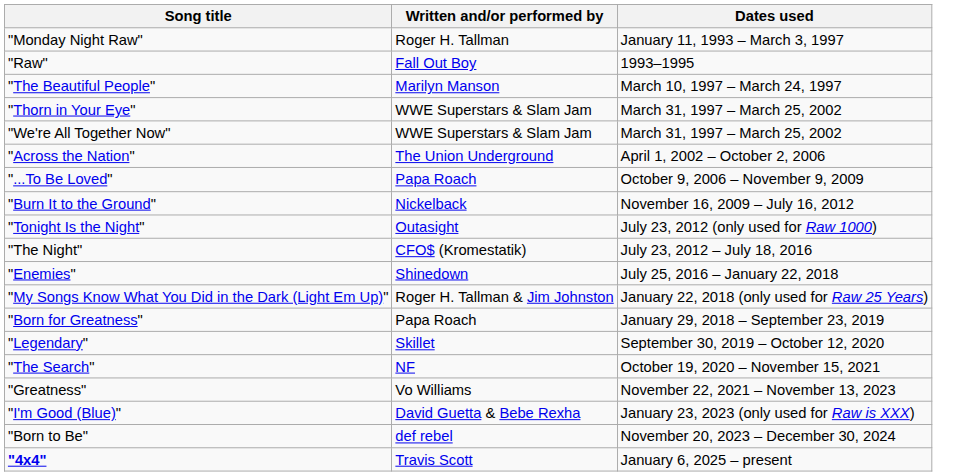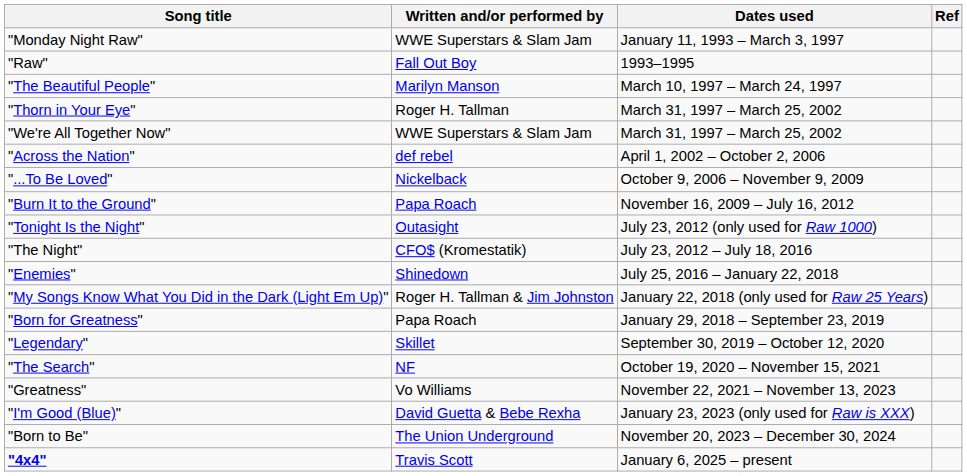 <table class="wikitable" style="font-size:95%">
 <tr>
 <th>Song title</th>
 <th>Written and/or performed by</th>
 <th>Dates used</th>
+<th>Ref</th>
 </tr>
 <tr>
 <td>"Monday Night Raw"</td>
-<td>Roger H. Tallman</td>
+<td>WWE Superstars & Slam Jam</td>
 <td>January 11, 1993 – March 3, 1997</td>
+<td></td>
 </tr>
 <tr>
 <td>"Raw"</td>
 <td><a href='#'>Fall Out Boy</a></td>
 <td>1993–1995</td>
+<td></td>
 </tr>
 <tr>
 <td>"<a href='#'>The Beautiful People</a>"</td>
 <td><a href='#'>Marilyn Manson</a></td>
 <td>March 10, 1997 – March 24, 1997</td>
+<td></td>
 </tr>
 <tr>
 <td>"<a href='#'>Thorn in Your Eye</a>"</td>
-<td>WWE Superstars & Slam Jam</td>
+<td>Roger H. Tallman</td>
 <td>March 31, 1997 – March 25, 2002</td>
+<td></td>
 </tr>
 <tr>
 <td>"We're All Together Now"</td>
 <td>WWE Superstars & Slam Jam</td>
 <td>March 31, 1997 – March 25, 2002</td>
+<td></td>
 </tr>
 <tr>
 <td>"<a href='#'>Across the Nation</a>"</td>
-<td><a href='#'>The Union Underground</a></td>
+<td><a href='#'>def rebel</a></td>
 <td>April 1, 2002 – October 2, 2006</td>
+<td></td>
 </tr>
 <tr>
 <td>"<a href='#'>...To Be Loved</a>"</td>
-<td><a href='#'>Papa Roach</a></td>
+<td><a href='#'>Nickelback</a></td>
 <td>October 9, 2006 – November 9, 2009</td>
+<td></td>
 </tr>
 <tr>
 <td>"<a href='#'>Burn It to the Ground</a>"</td>
-<td><a href='#'>Nickelback</a></td>
+<td><a href='#'>Papa Roach</a></td>
 <td>November 16, 2009 – July 16, 2012</td>
+<td></td>
 </tr>
 <tr>
 <td>"<a href='#'>Tonight Is the Night</a>"</td>
 <td><a href='#'>Outasight</a></td>
 <td>July 23, 2012 (only used for <em><a href='#'>Raw 1000</a></em>)</td>
+<td></td>
 </tr>
 <tr>
 <td>"The Night"</td>
 <td><a href='#'>CFO$</a> (Kromestatik)</td>
 <td>July 23, 2012 – July 18, 2016</td>
+<td></td>
 </tr>
 <tr>
 <td>"<a href='#'>Enemies</a>"</td>
 <td><a href='#'>Shinedown</a></td>
 <td>July 25, 2016 – January 22, 2018</td>
+<td></td>
 </tr>
 <tr>
 <td>"<a href='#'>My Songs Know What You Did in the Dark (Light Em Up)</a>"</td>
 <td>Roger H. Tallman & <a href='#'>Jim Johnston</a></td>
 <td>January 22, 2018 (only used for <em><a href='#'>Raw 25 Years</a></em>)</td>
+<td></td>
 </tr>
 <tr>
 <td>"<a href='#'>Born for Greatness</a>"</td>
 <td>Papa Roach</td>
 <td>January 29, 2018 – September 23, 2019</td>
+<td></td>
 </tr>
 <tr>
 <td>"<a href='#'>Legendary</a>"</td>
 <td><a href='#'>Skillet</a></td>
 <td>September 30, 2019 – October 12, 2020</td>
+<td></td>
 </tr>
 <tr>
 <td>"<a href='#'>The Search</a>"</td>
 <td><a href='#'>NF</a></td>
 <td>October 19, 2020 – November 15, 2021</td>
+<td></td>
 </tr>
 <tr>
 <td>"Greatness"</td>
 <td>Vo Williams</td>
 <td>November 22, 2021 – November 13, 2023</td>
+<td></td>
 </tr>
 <tr>
 <td>"<a href='#'>I'm Good (Blue)</a>"</td>
 <td><a href='#'>David Guetta</a> & <a href='#'>Bebe Rexha</a></td>
 <td>January 23, 2023 (only used for <em><a href='#'>Raw is XXX</a></em>)</td>
+<td></td>
 </tr>
 <tr>
 <td>"Born to Be"</td>
-<td><a href='#'>def rebel</a></td>
+<td><a href='#'>The Union Underground</a></td>
 <td>November 20, 2023 – December 30, 2024</td>
+<td></td>
 </tr>
 <tr>
 <td><strong><a href='#'>"4x4"</a></strong></td>
 <td><a href='#'>Travis Scott</a></td>
 <td>January 6, 2025 – present</td>
+<td></td>
 </tr>
 </table>
